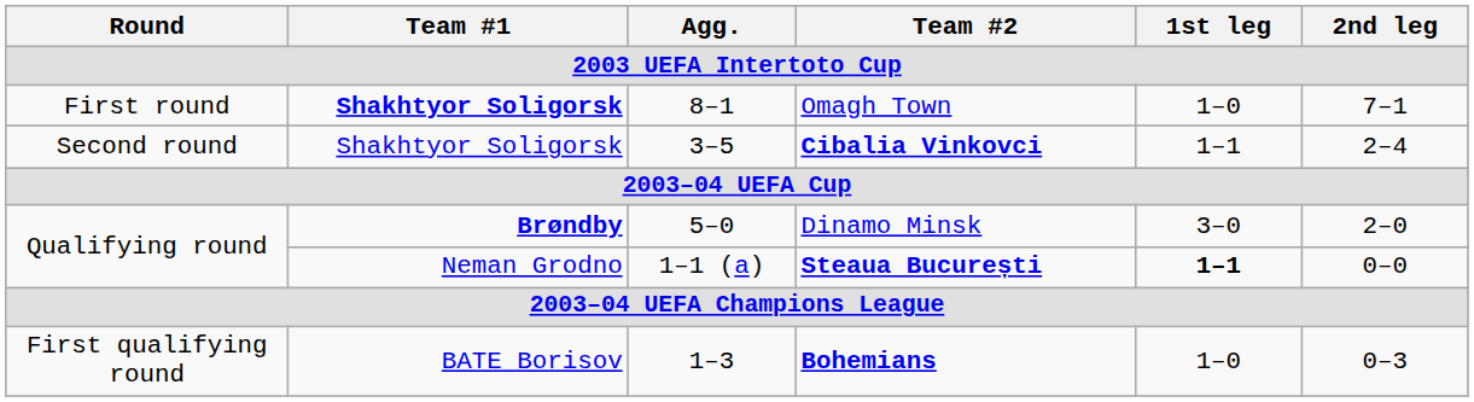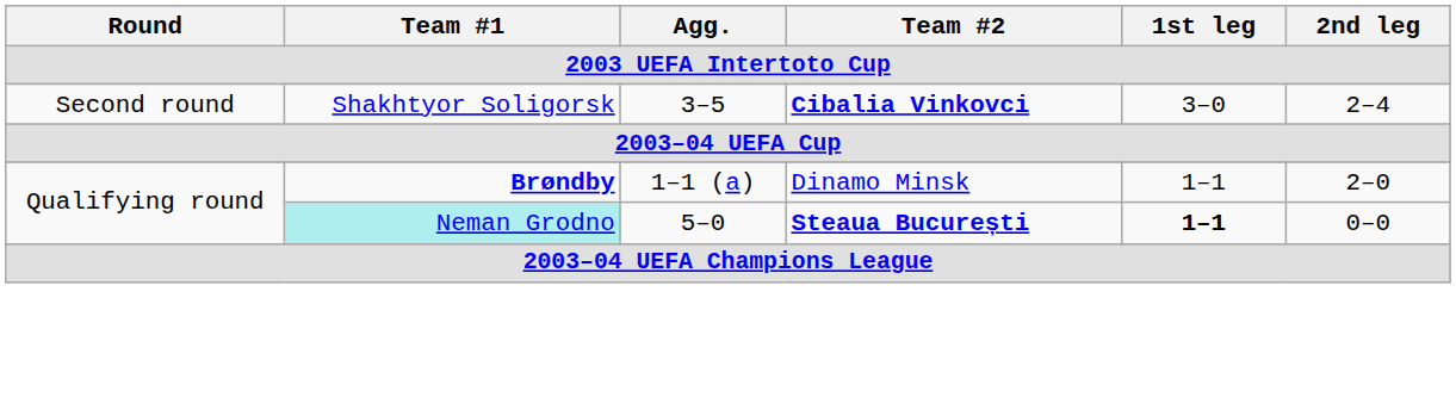 <table class="wikitable">
 <tr>
 <th width="140">Round</th>
 <th width="170">Team #1</th>
 <th width="80">Agg.</th>
 <th width="170">Team #2</th>
 <th width="80">1st leg</th>
 <th width="80">2nd leg</th>
 </tr>
 <tr style="background:#E0E0E0; font-size:95%">
 <td colspan="6" style="text-align:center"><strong><a href='#'>2003 UEFA Intertoto Cup</a></strong></td>
 </tr>
 <tr>
-<td style="text-align:center">First round</td>
-<td style="text-align:right"><strong><a href='#'>Shakhtyor Soligorsk</a></strong> </td>
-<td style="text-align:center">8–1</td>
-<td> <a href='#'>Omagh Town</a></td>
-<td style="text-align:center">1–0</td>
-<td style="text-align:center">7–1</td>
-</tr>
-<tr>
 <td style="text-align:center">Second round</td>
 <td style="text-align:right"><a href='#'>Shakhtyor Soligorsk</a> </td>
 <td style="text-align:center">3–5</td>
 <td> <strong><a href='#'>Cibalia Vinkovci</a></strong></td>
-<td style="text-align:center">1–1</td>
+<td style="text-align:center">3–0</td>
 <td style="text-align:center">2–4</td>
 </tr>
 <tr style="background:#E0E0E0; font-size:95%">
 <td colspan="6" style="text-align:center"><strong><a href='#'>2003–04 UEFA Cup</a></strong></td>
 </tr>
 <tr>
 <td style="text-align:center" rowspan="2">Qualifying round</td>
 <td style="text-align:right"><strong><a href='#'>Brøndby</a></strong> </td>
-<td style="text-align:center">5–0</td>
+<td style="text-align:center">1–1 (<a href='#'>a</a>)</td>
 <td> <a href='#'>Dinamo Minsk</a></td>
-<td style="text-align:center">3–0</td>
+<td style="text-align:center">1–1</td>
 <td style="text-align:center">2–0</td>
 </tr>
 <tr>
-<td style="text-align:right"><a href='#'>Neman Grodno</a> </td>
-<td style="text-align:center">1–1 (<a href='#'>a</a>)</td>
+<td style="background: paleturquoise; text-align:right"><a href='#'>Neman Grodno</a> </td>
+<td style="text-align:center">5–0</td>
 <td> <strong><a href='#'>Steaua București</a></strong></td>
 <td style="text-align:center"><strong>1–1</strong></td>
 <td style="text-align:center">0–0</td>
 </tr>
 <tr style="background:#E0E0E0; font-size:95%">
 <td colspan="6" style="text-align:center"><strong><a href='#'>2003–04 UEFA Champions League</a></strong></td>
 </tr>
-<tr>
-<td style="text-align:center">First qualifying round</td>
-<td style="text-align:right"><a href='#'>BATE Borisov</a> </td>
-<td style="text-align:center">1–3</td>
-<td> <strong><a href='#'>Bohemians</a></strong></td>
-<td style="text-align:center">1–0</td>
-<td style="text-align:center">0–3</td>
-</tr>
 </table>
